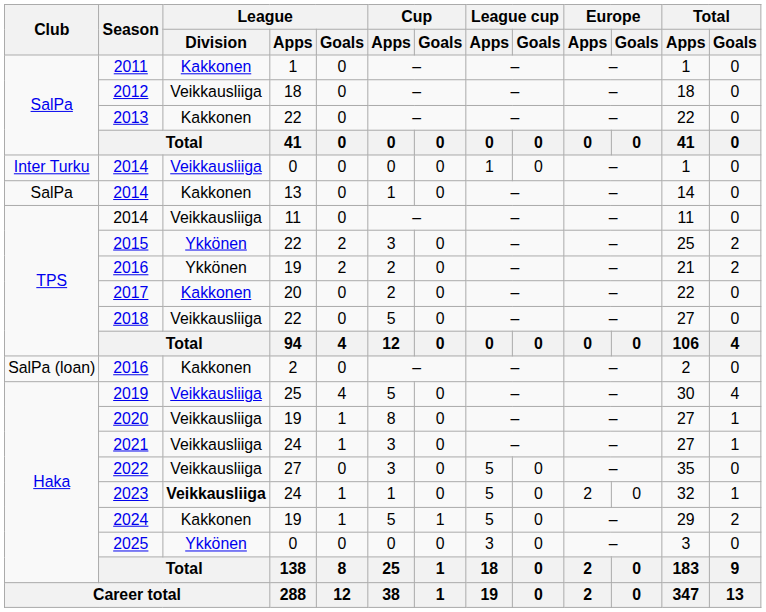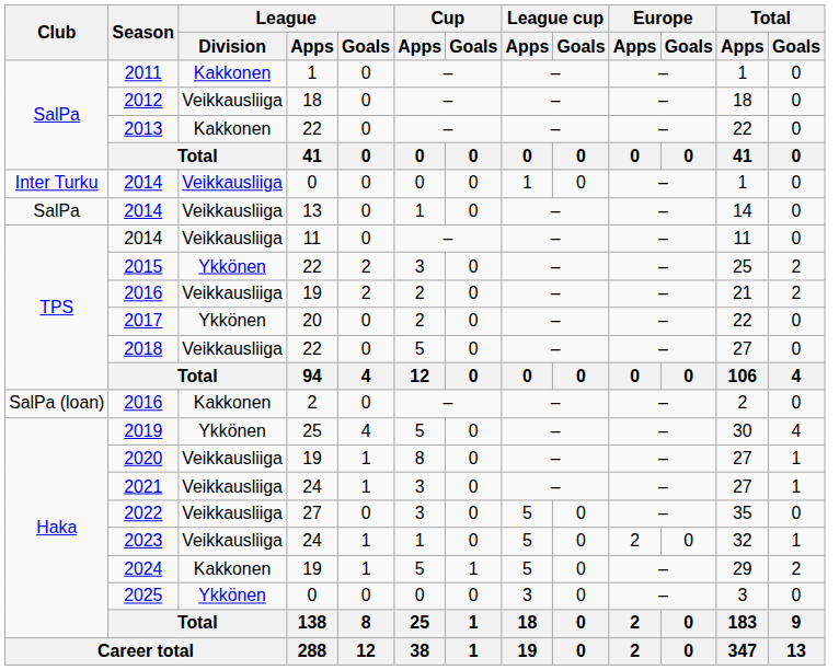 <table class="wikitable" style="text-align:center">
 <tr>
 <th rowspan="2">Club</th>
 <th rowspan="2">Season</th>
 <th colspan="3">League</th>
 <th colspan="2">Cup</th>
 <th colspan="2">League cup</th>
 <th colspan="2">Europe</th>
 <th colspan="2">Total</th>
 </tr>
 <tr>
 <th>Division</th>
 <th>Apps</th>
 <th>Goals</th>
 <th>Apps</th>
 <th>Goals</th>
 <th>Apps</th>
 <th>Goals</th>
 <th>Apps</th>
 <th>Goals</th>
 <th>Apps</th>
 <th>Goals</th>
 </tr>
 <tr>
 <td rowspan=4><a href='#'>SalPa</a></td>
 <td><a href='#'>2011</a></td>
 <td><a href='#'>Kakkonen</a></td>
 <td>1</td>
 <td>0</td>
 <td colspan=2>–</td>
 <td colspan=2>–</td>
 <td colspan=2>–</td>
 <td>1</td>
 <td>0</td>
 </tr>
 <tr>
 <td><a href='#'>2012</a></td>
 <td>Veikkausliiga</td>
 <td>18</td>
 <td>0</td>
 <td colspan=2>–</td>
 <td colspan=2>–</td>
 <td colspan=2>–</td>
 <td>18</td>
 <td>0</td>
 </tr>
 <tr>
 <td><a href='#'>2013</a></td>
 <td>Kakkonen</td>
 <td>22</td>
 <td>0</td>
 <td colspan=2>–</td>
 <td colspan=2>–</td>
 <td colspan=2>–</td>
 <td>22</td>
 <td>0</td>
 </tr>
 <tr>
 <th colspan="2">Total</th>
 <th>41</th>
 <th>0</th>
 <th>0</th>
 <th>0</th>
 <th>0</th>
 <th>0</th>
 <th>0</th>
 <th>0</th>
 <th>41</th>
 <th>0</th>
 </tr>
 <tr>
 <td><a href='#'>Inter Turku</a></td>
 <td><a href='#'>2014</a></td>
 <td><a href='#'>Veikkausliiga</a></td>
 <td>0</td>
 <td>0</td>
 <td>0</td>
 <td>0</td>
 <td>1</td>
 <td>0</td>
 <td colspan=2>–</td>
 <td>1</td>
 <td>0</td>
 </tr>
 <tr>
 <td>SalPa</td>
 <td><a href='#'>2014</a></td>
-<td>Kakkonen</td>
+<td>Veikkausliiga</td>
 <td>13</td>
 <td>0</td>
 <td>1</td>
 <td>0</td>
 <td colspan=2>–</td>
 <td colspan=2>–</td>
 <td>14</td>
 <td>0</td>
 </tr>
 <tr>
 <td rowspan=6><a href='#'>TPS</a></td>
 <td>2014</td>
 <td>Veikkausliiga</td>
 <td>11</td>
 <td>0</td>
 <td colspan=2>–</td>
 <td colspan=2>–</td>
 <td colspan=2>–</td>
 <td>11</td>
 <td>0</td>
 </tr>
 <tr>
 <td><a href='#'>2015</a></td>
 <td><a href='#'>Ykkönen</a></td>
 <td>22</td>
 <td>2</td>
 <td>3</td>
 <td>0</td>
 <td colspan=2>–</td>
 <td colspan=2>–</td>
 <td>25</td>
 <td>2</td>
 </tr>
 <tr>
 <td><a href='#'>2016</a></td>
-<td>Ykkönen</td>
+<td>Veikkausliiga</td>
 <td>19</td>
 <td>2</td>
 <td>2</td>
 <td>0</td>
 <td colspan=2>–</td>
 <td colspan=2>–</td>
 <td>21</td>
 <td>2</td>
 </tr>
 <tr>
 <td><a href='#'>2017</a></td>
-<td><a href='#'>Kakkonen</a></td>
+<td>Ykkönen</td>
 <td>20</td>
 <td>0</td>
 <td>2</td>
 <td>0</td>
 <td colspan=2>–</td>
 <td colspan=2>–</td>
 <td>22</td>
 <td>0</td>
 </tr>
 <tr>
 <td><a href='#'>2018</a></td>
 <td>Veikkausliiga</td>
 <td>22</td>
 <td>0</td>
 <td>5</td>
 <td>0</td>
 <td colspan=2>–</td>
 <td colspan=2>–</td>
 <td>27</td>
 <td>0</td>
 </tr>
 <tr>
 <th colspan="2">Total</th>
 <th>94</th>
 <th>4</th>
 <th>12</th>
 <th>0</th>
 <th>0</th>
 <th>0</th>
 <th>0</th>
 <th>0</th>
 <th>106</th>
 <th>4</th>
 </tr>
 <tr>
 <td>SalPa (loan)</td>
 <td><a href='#'>2016</a></td>
 <td>Kakkonen</td>
 <td>2</td>
 <td>0</td>
 <td colspan=2>–</td>
 <td colspan=2>–</td>
 <td colspan=2>–</td>
 <td>2</td>
 <td>0</td>
 </tr>
 <tr>
 <td rowspan=8><a href='#'>Haka</a></td>
 <td><a href='#'>2019</a></td>
-<td><a href='#'>Veikkausliiga</a></td>
+<td>Ykkönen</td>
 <td>25</td>
 <td>4</td>
 <td>5</td>
 <td>0</td>
 <td colspan=2>–</td>
 <td colspan=2>–</td>
 <td>30</td>
 <td>4</td>
 </tr>
 <tr>
 <td><a href='#'>2020</a></td>
 <td>Veikkausliiga</td>
 <td>19</td>
 <td>1</td>
 <td>8</td>
 <td>0</td>
 <td colspan=2>–</td>
 <td colspan=2>–</td>
 <td>27</td>
 <td>1</td>
 </tr>
 <tr>
 <td><a href='#'>2021</a></td>
 <td>Veikkausliiga</td>
 <td>24</td>
 <td>1</td>
 <td>3</td>
 <td>0</td>
 <td colspan=2>–</td>
 <td colspan=2>–</td>
 <td>27</td>
 <td>1</td>
 </tr>
 <tr>
 <td><a href='#'>2022</a></td>
 <td>Veikkausliiga</td>
 <td>27</td>
 <td>0</td>
 <td>3</td>
 <td>0</td>
 <td>5</td>
 <td>0</td>
 <td colspan=2>–</td>
 <td>35</td>
 <td>0</td>
 </tr>
 <tr>
 <td><a href='#'>2023</a></td>
-<td><strong>Veikkausliiga</strong></td>
+<td>Veikkausliiga</td>
 <td>24</td>
 <td>1</td>
 <td>1</td>
 <td>0</td>
 <td>5</td>
 <td>0</td>
 <td>2</td>
 <td>0</td>
 <td>32</td>
 <td>1</td>
 </tr>
 <tr>
 <td><a href='#'>2024</a></td>
 <td>Kakkonen</td>
 <td>19</td>
 <td>1</td>
 <td>5</td>
 <td>1</td>
 <td>5</td>
 <td>0</td>
 <td colspan=2>–</td>
 <td>29</td>
 <td>2</td>
 </tr>
 <tr>
 <td><a href='#'>2025</a></td>
 <td><a href='#'>Ykkönen</a></td>
 <td>0</td>
 <td>0</td>
 <td>0</td>
 <td>0</td>
 <td>3</td>
 <td>0</td>
 <td colspan=2>–</td>
 <td>3</td>
 <td>0</td>
 </tr>
 <tr>
 <th colspan="2">Total</th>
 <th>138</th>
 <th>8</th>
 <th>25</th>
 <th>1</th>
 <th>18</th>
 <th>0</th>
 <th>2</th>
 <th>0</th>
 <th>183</th>
 <th>9</th>
 </tr>
 <tr>
 <th colspan="3">Career total</th>
 <th>288</th>
 <th>12</th>
 <th>38</th>
 <th>1</th>
 <th>19</th>
 <th>0</th>
 <th>2</th>
 <th>0</th>
 <th>347</th>
 <th>13</th>
 </tr>
 </table>
